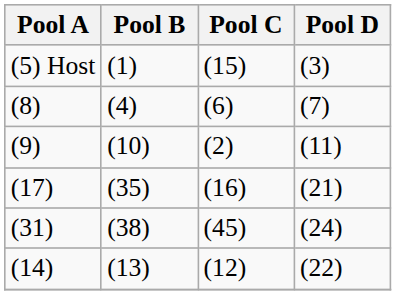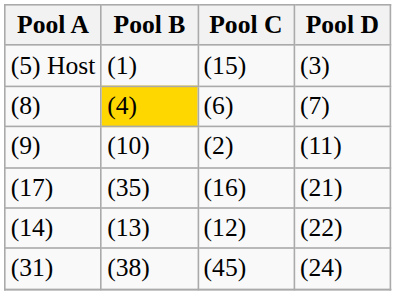 <table class="wikitable">
 <tr>
 <th width=25%>Pool A</th>
 <th width=25%>Pool B</th>
 <th width=25%>Pool C</th>
 <th width=25%>Pool D</th>
 </tr>
 <tr>
 <td> (5) Host</td>
 <td> (1)</td>
 <td> (15)</td>
 <td> (3)</td>
 </tr>
 <tr>
 <td> (8)</td>
-<td> (4)</td>
+<td style="background: gold;"> (4)</td>
 <td> (6)</td>
 <td> (7)</td>
 </tr>
 <tr>
 <td> (9)</td>
 <td> (10)</td>
 <td> (2)</td>
 <td> (11)</td>
 </tr>
 <tr>
 <td> (17)</td>
 <td> (35)</td>
 <td> (16)</td>
 <td> (21)</td>
 </tr>
 <tr>
+<td> (14)</td>
+<td> (13)</td>
+<td> (12)</td>
+<td> (22)</td>
+</tr>
+<tr>
 <td> (31)</td>
 <td> (38)</td>
 <td> (45)</td>
 <td> (24)</td>
 </tr>
 <tr>
-<td> (14)</td>
-<td> (13)</td>
-<td> (12)</td>
-<td> (22)</td>
-</tr>
-<tr>
 </tr>
 </table>
